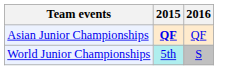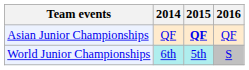 <table class="wikitable" style="font-size: 90%; text-align:center">
 <tr>
 <th>Team events</th>
+<th>2014</th>
 <th>2015</th>
 <th>2016</th>
 </tr>
 <tr>
 <td bgcolor="#ECF2FF"; align="left"><a href='#'>Asian Junior Championships</a></td>
+<td bgcolor=FFEBCD><a href='#'>QF</a></td>
 <td bgcolor=FFEBCD><strong><a href='#'>QF</a></strong></td>
 <td bgcolor=FFEBCD><a href='#'>QF</a></td>
 </tr>
 <tr>
 <td bgcolor="#ECF2FF"; align="left"><a href='#'>World Junior Championships</a></td>
+<td bgcolor=AFEEEE><a href='#'>6th</a></td>
 <td bgcolor=AFEEEE><a href='#'>5th</a></td>
 <td bgcolor=silver><a href='#'>S</a></td>
 </tr>
 </table>
